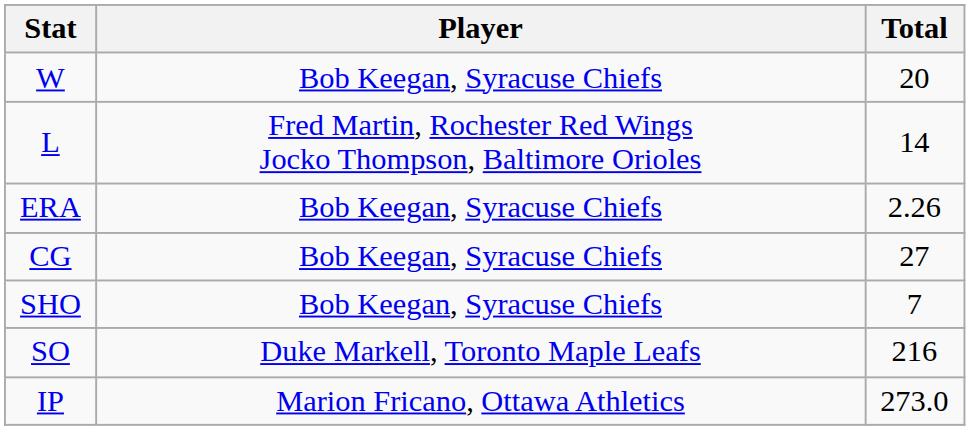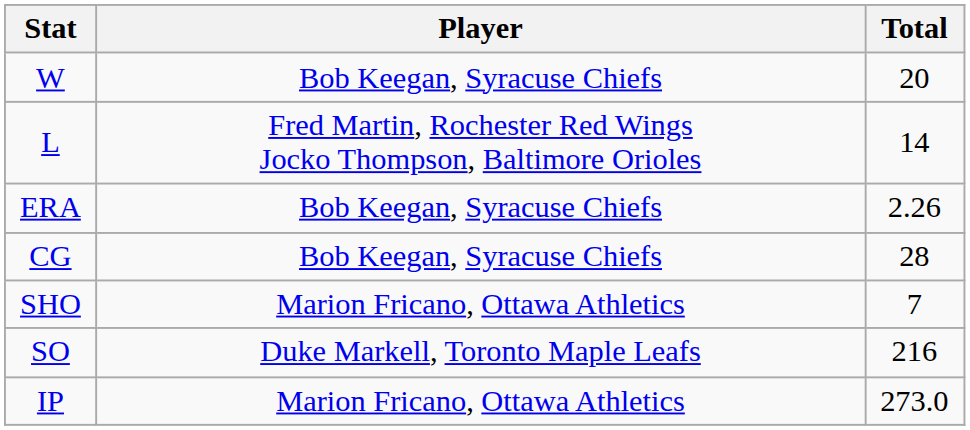 <table class="wikitable" width="40%" style="text-align:center;">
 <tr>
 <th width="5%">Stat</th>
 <th width="60%">Player</th>
 <th width="5%">Total</th>
 </tr>
 <tr>
 <td><a href='#'>W</a></td>
 <td><a href='#'>Bob Keegan</a>, <a href='#'>Syracuse Chiefs</a></td>
 <td>20</td>
 </tr>
 <tr>
 <td><a href='#'>L</a></td>
 <td><a href='#'>Fred Martin</a>, <a href='#'>Rochester Red Wings</a> <br> <a href='#'>Jocko Thompson</a>, <a href='#'>Baltimore Orioles</a></td>
 <td>14</td>
 </tr>
 <tr>
 <td><a href='#'>ERA</a></td>
 <td><a href='#'>Bob Keegan</a>, <a href='#'>Syracuse Chiefs</a></td>
 <td>2.26</td>
 </tr>
 <tr>
 <td><a href='#'>CG</a></td>
 <td><a href='#'>Bob Keegan</a>, <a href='#'>Syracuse Chiefs</a></td>
-<td>27</td>
+<td>28</td>
 </tr>
 <tr>
 <td><a href='#'>SHO</a></td>
-<td><a href='#'>Bob Keegan</a>, <a href='#'>Syracuse Chiefs</a></td>
+<td><a href='#'>Marion Fricano</a>, <a href='#'>Ottawa Athletics</a></td>
 <td>7</td>
 </tr>
 <tr>
 <td><a href='#'>SO</a></td>
 <td><a href='#'>Duke Markell</a>, <a href='#'>Toronto Maple Leafs</a></td>
 <td>216</td>
 </tr>
 <tr>
 <td><a href='#'>IP</a></td>
 <td><a href='#'>Marion Fricano</a>, <a href='#'>Ottawa Athletics</a></td>
 <td>273.0</td>
 </tr>
 </table>
